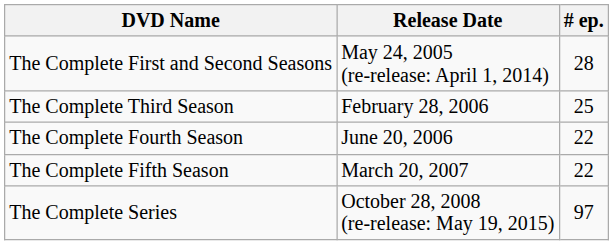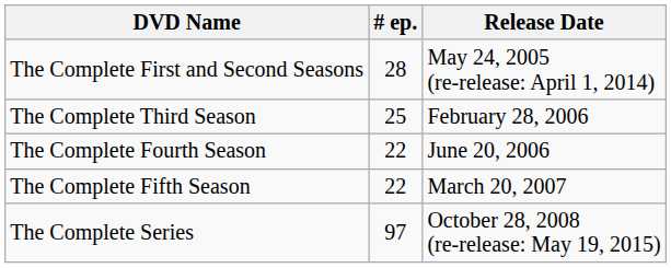 <table class="wikitable">
 <tr>
 <th>DVD Name</th>
+<th># ep.</th>
 <th>Release Date</th>
-<th># ep.</th>
 </tr>
 <tr>
 <td>The Complete First and Second Seasons</td>
+<td style="text-align:center;">28</td>
 <td>May 24, 2005<br>(re-release: April 1, 2014)</td>
-<td style="text-align:center;">28</td>
 </tr>
 <tr>
 <td>The Complete Third Season</td>
+<td style="text-align:center;">25</td>
 <td>February 28, 2006</td>
-<td style="text-align:center;">25</td>
 </tr>
 <tr>
 <td>The Complete Fourth Season</td>
+<td style="text-align:center;">22</td>
 <td>June 20, 2006</td>
-<td style="text-align:center;">22</td>
 </tr>
 <tr>
 <td>The Complete Fifth Season</td>
+<td style="text-align:center;">22</td>
 <td>March 20, 2007</td>
-<td style="text-align:center;">22</td>
 </tr>
 <tr>
 <td>The Complete Series</td>
+<td style="text-align:center;">97</td>
 <td>October 28, 2008<br>(re-release: May 19, 2015)</td>
-<td style="text-align:center;">97</td>
 </tr>
 </table>
